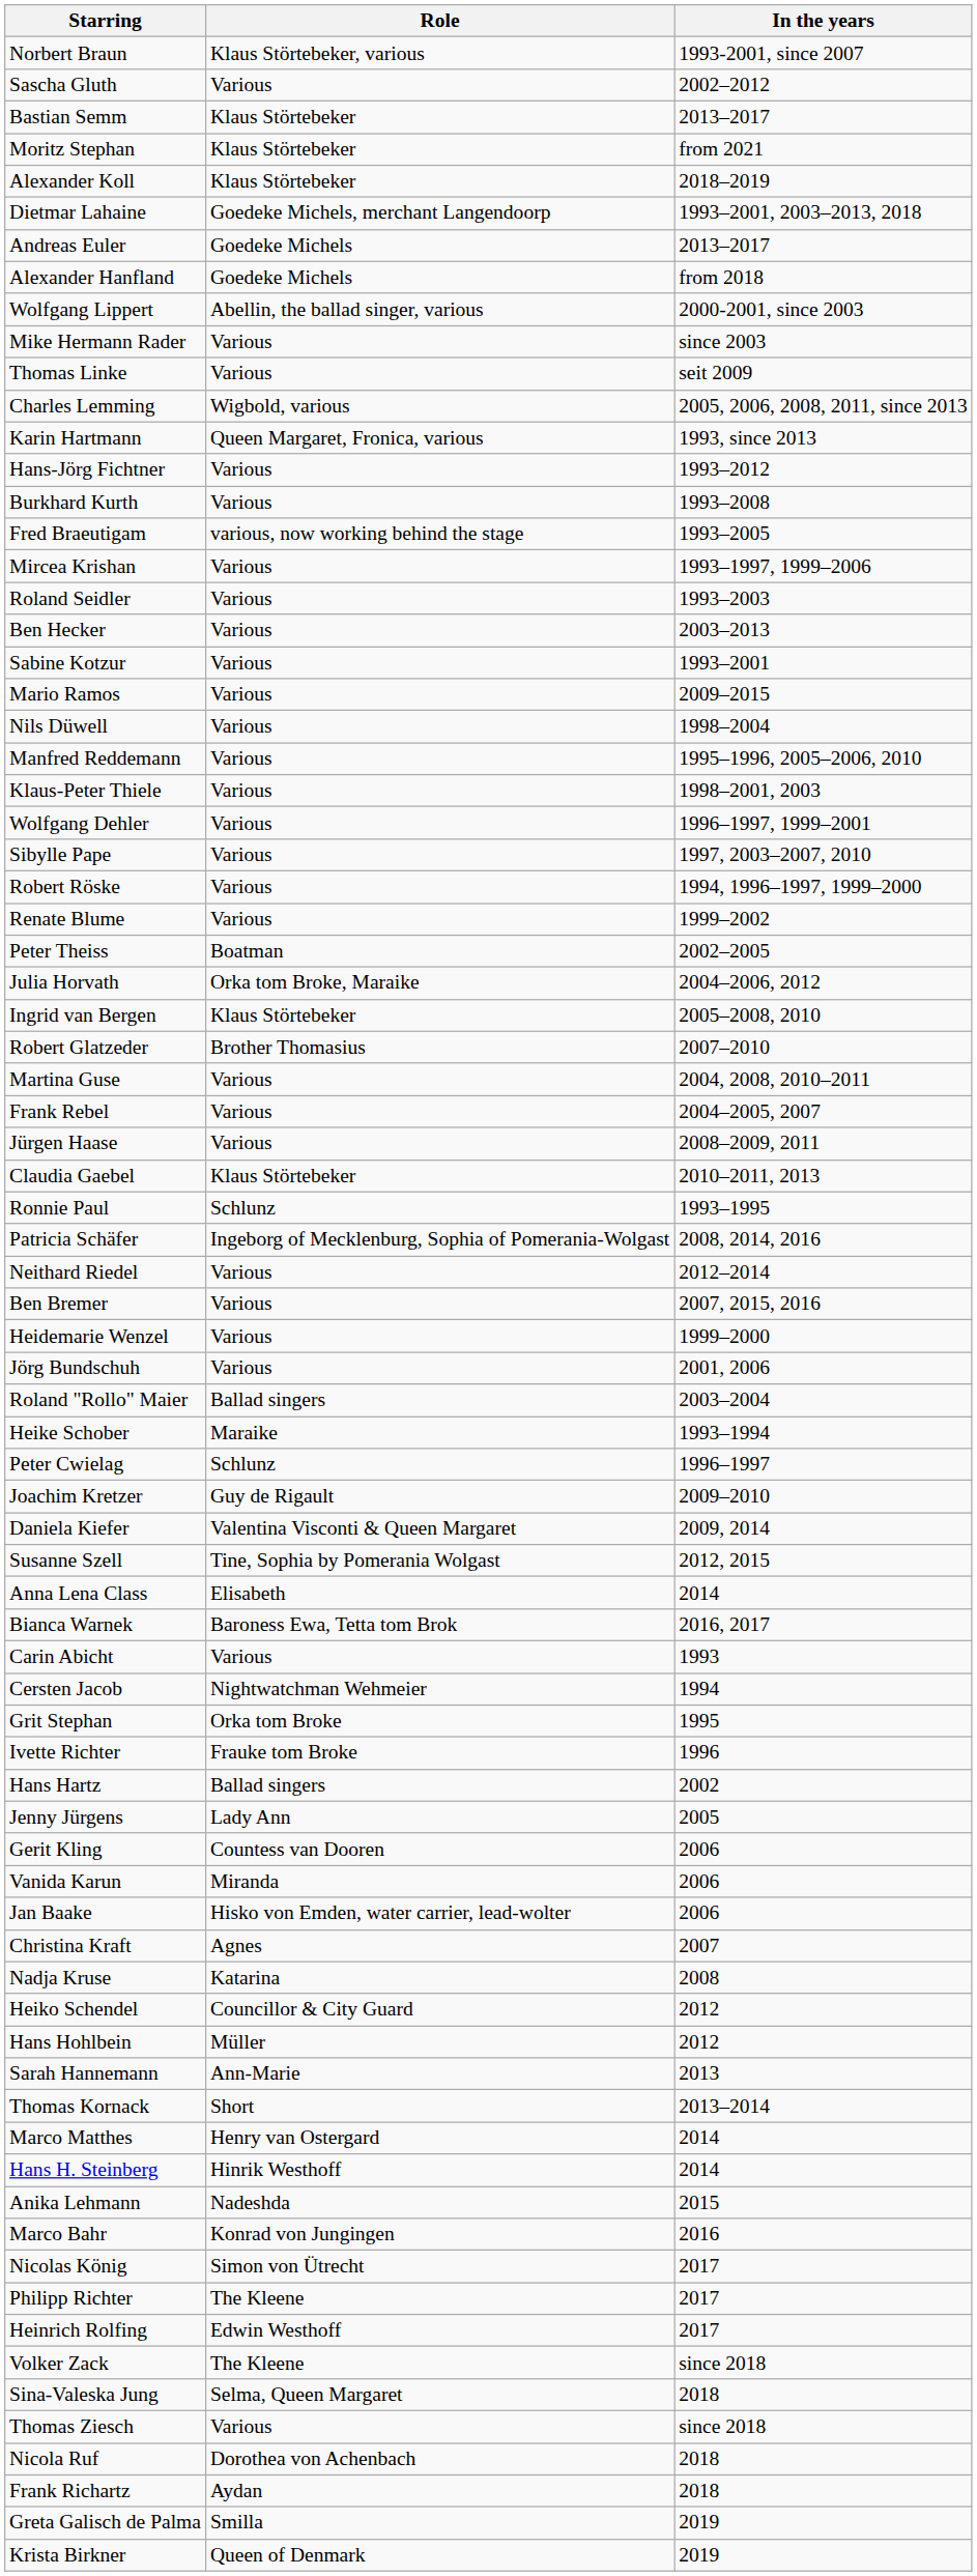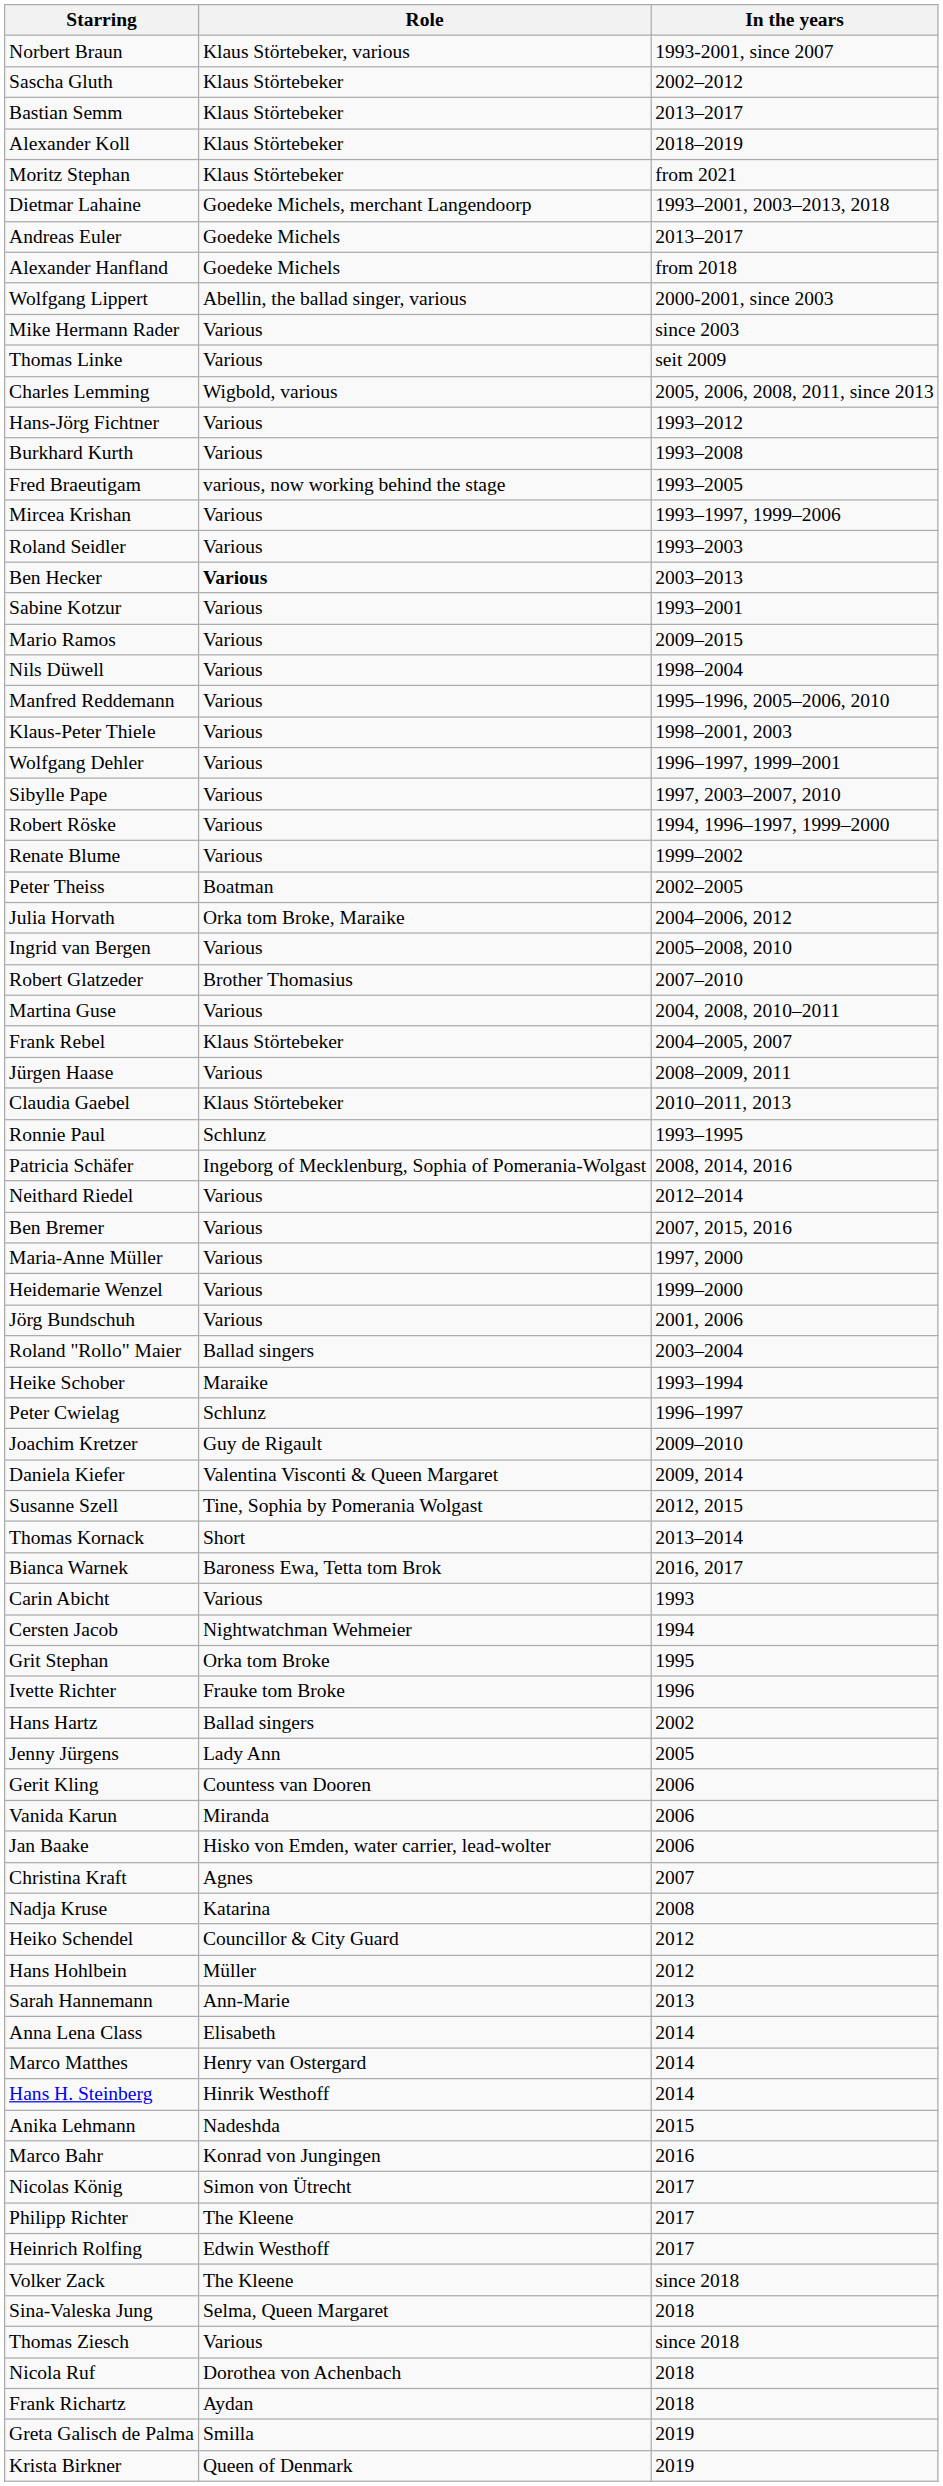 <table class="wikitable">
 <tr>
 <th>Starring</th>
 <th>Role</th>
 <th>In the years</th>
 </tr>
 <tr>
 <td>Norbert Braun</td>
 <td>Klaus Störtebeker, various</td>
 <td>1993-2001, since 2007</td>
 </tr>
 <tr>
 <td>Sascha Gluth</td>
-<td>Various</td>
+<td>Klaus Störtebeker</td>
 <td>2002–2012</td>
 </tr>
 <tr>
 <td>Bastian Semm</td>
 <td>Klaus Störtebeker</td>
 <td>2013–2017</td>
 </tr>
 <tr>
+<td>Alexander Koll</td>
+<td>Klaus Störtebeker</td>
+<td>2018–2019</td>
+</tr>
+<tr>
 <td>Moritz Stephan</td>
 <td>Klaus Störtebeker</td>
 <td>from 2021</td>
-</tr>
-<tr>
-<td>Alexander Koll</td>
-<td>Klaus Störtebeker</td>
-<td>2018–2019</td>
 </tr>
 <tr>
 <td>Dietmar Lahaine</td>
 <td>Goedeke Michels, merchant Langendoorp</td>
 <td>1993–2001, 2003–2013, 2018</td>
 </tr>
 <tr>
 <td>Andreas Euler</td>
 <td>Goedeke Michels</td>
 <td>2013–2017</td>
 </tr>
 <tr>
 <td>Alexander Hanfland</td>
 <td>Goedeke Michels</td>
 <td>from 2018</td>
 </tr>
 <tr>
 <td>Wolfgang Lippert</td>
 <td>Abellin, the ballad singer, various</td>
 <td>2000-2001, since 2003</td>
 </tr>
 <tr>
 <td>Mike Hermann Rader</td>
 <td>Various</td>
 <td>since 2003</td>
 </tr>
 <tr>
 <td>Thomas Linke</td>
 <td>Various</td>
 <td>seit 2009</td>
 </tr>
 <tr>
 <td>Charles Lemming</td>
 <td>Wigbold, various</td>
 <td>2005, 2006, 2008, 2011, since 2013</td>
 </tr>
 <tr>
-<td>Karin Hartmann</td>
-<td>Queen Margaret, Fronica, various</td>
-<td>1993, since 2013</td>
-</tr>
-<tr>
 <td>Hans-Jörg Fichtner</td>
 <td>Various</td>
 <td>1993–2012</td>
 </tr>
 <tr>
 <td>Burkhard Kurth</td>
 <td>Various</td>
 <td>1993–2008</td>
 </tr>
 <tr>
 <td>Fred Braeutigam</td>
 <td>various, now working behind the stage</td>
 <td>1993–2005</td>
 </tr>
 <tr>
 <td>Mircea Krishan</td>
 <td>Various</td>
 <td>1993–1997, 1999–2006</td>
 </tr>
 <tr>
 <td>Roland Seidler</td>
 <td>Various</td>
 <td>1993–2003</td>
 </tr>
 <tr>
 <td>Ben Hecker</td>
-<td>Various</td>
+<td><strong>Various</strong></td>
 <td>2003–2013</td>
 </tr>
 <tr>
 <td>Sabine Kotzur</td>
 <td>Various</td>
 <td>1993–2001</td>
 </tr>
 <tr>
 <td>Mario Ramos</td>
 <td>Various</td>
 <td>2009–2015</td>
 </tr>
 <tr>
 <td>Nils Düwell</td>
 <td>Various</td>
 <td>1998–2004</td>
 </tr>
 <tr>
 <td>Manfred Reddemann</td>
 <td>Various</td>
 <td>1995–1996, 2005–2006, 2010</td>
 </tr>
 <tr>
 <td>Klaus-Peter Thiele</td>
 <td>Various</td>
 <td>1998–2001, 2003</td>
 </tr>
 <tr>
 <td>Wolfgang Dehler</td>
 <td>Various</td>
 <td>1996–1997, 1999–2001</td>
 </tr>
 <tr>
 <td>Sibylle Pape</td>
 <td>Various</td>
 <td>1997, 2003–2007, 2010</td>
 </tr>
 <tr>
 <td>Robert Röske</td>
 <td>Various</td>
 <td>1994, 1996–1997, 1999–2000</td>
 </tr>
 <tr>
 <td>Renate Blume</td>
 <td>Various</td>
 <td>1999–2002</td>
 </tr>
 <tr>
 <td>Peter Theiss</td>
 <td>Boatman</td>
 <td>2002–2005</td>
 </tr>
 <tr>
 <td>Julia Horvath</td>
 <td>Orka tom Broke, Maraike</td>
 <td>2004–2006, 2012</td>
 </tr>
 <tr>
 <td>Ingrid van Bergen</td>
-<td>Klaus Störtebeker</td>
+<td>Various</td>
 <td>2005–2008, 2010</td>
 </tr>
 <tr>
 <td>Robert Glatzeder</td>
 <td>Brother Thomasius</td>
 <td>2007–2010</td>
 </tr>
 <tr>
 <td>Martina Guse</td>
 <td>Various</td>
 <td>2004, 2008, 2010–2011</td>
 </tr>
 <tr>
 <td>Frank Rebel</td>
-<td>Various</td>
+<td>Klaus Störtebeker</td>
 <td>2004–2005, 2007</td>
 </tr>
 <tr>
 <td>Jürgen Haase</td>
 <td>Various</td>
 <td>2008–2009, 2011</td>
 </tr>
 <tr>
 <td>Claudia Gaebel</td>
 <td>Klaus Störtebeker</td>
 <td>2010–2011, 2013</td>
 </tr>
 <tr>
 <td>Ronnie Paul</td>
 <td>Schlunz</td>
 <td>1993–1995</td>
 </tr>
 <tr>
 <td>Patricia Schäfer</td>
 <td>Ingeborg of Mecklenburg, Sophia of Pomerania-Wolgast</td>
 <td>2008, 2014, 2016</td>
 </tr>
 <tr>
 <td>Neithard Riedel</td>
 <td>Various</td>
 <td>2012–2014</td>
 </tr>
 <tr>
 <td>Ben Bremer</td>
 <td>Various</td>
 <td>2007, 2015, 2016</td>
+</tr>
+<tr>
+<td>Maria-Anne Müller</td>
+<td>Various</td>
+<td>1997, 2000</td>
 </tr>
 <tr>
 <td>Heidemarie Wenzel</td>
 <td>Various</td>
 <td>1999–2000</td>
 </tr>
 <tr>
 <td>Jörg Bundschuh</td>
 <td>Various</td>
 <td>2001, 2006</td>
 </tr>
 <tr>
 <td>Roland "Rollo" Maier</td>
 <td>Ballad singers</td>
 <td>2003–2004</td>
 </tr>
 <tr>
 <td>Heike Schober</td>
 <td>Maraike</td>
 <td>1993–1994</td>
 </tr>
 <tr>
 <td>Peter Cwielag</td>
 <td>Schlunz</td>
 <td>1996–1997</td>
 </tr>
 <tr>
 <td>Joachim Kretzer</td>
 <td>Guy de Rigault</td>
 <td>2009–2010</td>
 </tr>
 <tr>
 <td>Daniela Kiefer</td>
 <td>Valentina Visconti & Queen Margaret</td>
 <td>2009, 2014</td>
 </tr>
 <tr>
 <td>Susanne Szell</td>
 <td>Tine, Sophia by Pomerania Wolgast</td>
 <td>2012, 2015</td>
 </tr>
 <tr>
-<td>Anna Lena Class</td>
-<td>Elisabeth</td>
-<td>2014</td>
+<td>Thomas Kornack</td>
+<td>Short</td>
+<td>2013–2014</td>
 </tr>
 <tr>
 <td>Bianca Warnek</td>
 <td>Baroness Ewa, Tetta tom Brok</td>
 <td>2016, 2017</td>
 </tr>
 <tr>
 <td>Carin Abicht</td>
 <td>Various</td>
 <td>1993</td>
 </tr>
 <tr>
 <td>Cersten Jacob</td>
 <td>Nightwatchman Wehmeier</td>
 <td>1994</td>
 </tr>
 <tr>
 <td>Grit Stephan</td>
 <td>Orka tom Broke</td>
 <td>1995</td>
 </tr>
 <tr>
 <td>Ivette Richter</td>
 <td>Frauke tom Broke</td>
 <td>1996</td>
 </tr>
 <tr>
 <td>Hans Hartz</td>
 <td>Ballad singers</td>
 <td>2002</td>
 </tr>
 <tr>
 <td>Jenny Jürgens</td>
 <td>Lady Ann</td>
 <td>2005</td>
 </tr>
 <tr>
 <td>Gerit Kling</td>
 <td>Countess van Dooren</td>
 <td>2006</td>
 </tr>
 <tr>
 <td>Vanida Karun</td>
 <td>Miranda</td>
 <td>2006</td>
 </tr>
 <tr>
 <td>Jan Baake</td>
 <td>Hisko von Emden, water carrier, lead-wolter</td>
 <td>2006</td>
 </tr>
 <tr>
 <td>Christina Kraft</td>
 <td>Agnes</td>
 <td>2007</td>
 </tr>
 <tr>
 <td>Nadja Kruse</td>
 <td>Katarina</td>
 <td>2008</td>
 </tr>
 <tr>
 <td>Heiko Schendel</td>
 <td>Councillor & City Guard</td>
 <td>2012</td>
 </tr>
 <tr>
 <td>Hans Hohlbein</td>
 <td>Müller</td>
 <td>2012</td>
 </tr>
 <tr>
 <td>Sarah Hannemann</td>
 <td>Ann-Marie</td>
 <td>2013</td>
 </tr>
 <tr>
-<td>Thomas Kornack</td>
-<td>Short</td>
-<td>2013–2014</td>
+<td>Anna Lena Class</td>
+<td>Elisabeth</td>
+<td>2014</td>
 </tr>
 <tr>
 <td>Marco Matthes</td>
 <td>Henry van Ostergard</td>
 <td>2014</td>
 </tr>
 <tr>
 <td><a href='#'>Hans H. Steinberg</a></td>
 <td>Hinrik Westhoff</td>
 <td>2014</td>
 </tr>
 <tr>
 <td>Anika Lehmann</td>
 <td>Nadeshda</td>
 <td>2015</td>
 </tr>
 <tr>
 <td>Marco Bahr</td>
 <td>Konrad von Jungingen</td>
 <td>2016</td>
 </tr>
 <tr>
 <td>Nicolas König</td>
 <td>Simon von Ütrecht</td>
 <td>2017</td>
 </tr>
 <tr>
 <td>Philipp Richter</td>
 <td>The Kleene</td>
 <td>2017</td>
 </tr>
 <tr>
 <td>Heinrich Rolfing</td>
 <td>Edwin Westhoff</td>
 <td>2017</td>
 </tr>
 <tr>
 <td>Volker Zack</td>
 <td>The Kleene</td>
 <td>since 2018</td>
 </tr>
 <tr>
 <td>Sina-Valeska Jung</td>
 <td>Selma, Queen Margaret</td>
 <td>2018</td>
 </tr>
 <tr>
 <td>Thomas Ziesch</td>
 <td>Various</td>
 <td>since 2018</td>
 </tr>
 <tr>
 <td>Nicola Ruf</td>
 <td>Dorothea von Achenbach</td>
 <td>2018</td>
 </tr>
 <tr>
 <td>Frank Richartz</td>
 <td>Aydan</td>
 <td>2018</td>
 </tr>
 <tr>
 <td>Greta Galisch de Palma</td>
 <td>Smilla</td>
 <td>2019</td>
 </tr>
 <tr>
 <td>Krista Birkner</td>
 <td>Queen of Denmark</td>
 <td>2019<br></td>
 </tr>
 </table>
